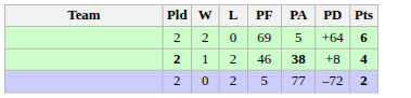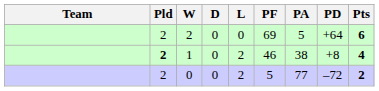 <table class="wikitable" style="text-align:center;">
 <tr>
 <th width=175>Team</th>
 <th width=25 abbr="Played">Pld</th>
 <th width=25 abbr="Won">W</th>
+<th width=25 abbr="Drawn">D</th>
 <th width=25 abbr="Lost">L</th>
 <th width=32 abbr="Points for">PF</th>
 <th width=32 abbr="Points against">PA</th>
 <th width=32 abbr="Points difference">PD</th>
 <th width=25 abbr="Points">Pts</th>
 </tr>
 <tr bgcolor=ccffcc>
 <td align=left></td>
 <td>2</td>
 <td>2</td>
 <td>0</td>
+<td>0</td>
 <td>69</td>
 <td>5</td>
 <td>+64</td>
 <td><strong>6</strong></td>
 </tr>
 <tr bgcolor=ccffcc>
 <td align=left></td>
 <td><strong>2</strong></td>
 <td>1</td>
+<td>0</td>
 <td>2</td>
 <td>46</td>
-<td><strong>38</strong></td>
+<td>38</td>
 <td>+8</td>
 <td><strong>4</strong></td>
 </tr>
 <tr bgcolor=ccccff>
 <td align=left></td>
 <td>2</td>
+<td>0</td>
 <td>0</td>
 <td>2</td>
 <td>5</td>
 <td>77</td>
 <td>–72</td>
 <td><strong>2</strong></td>
 </tr>
 </table>
